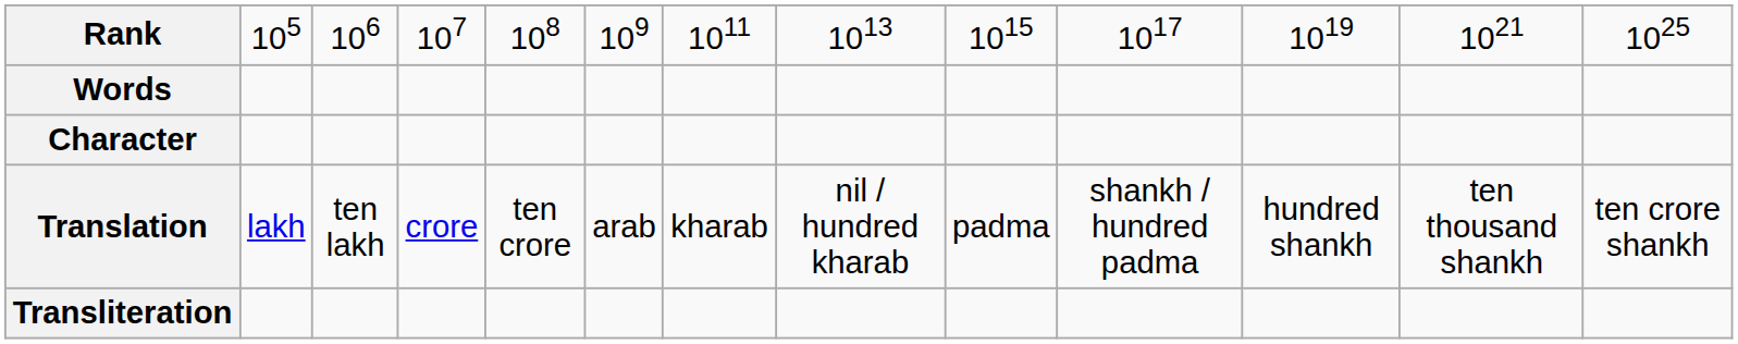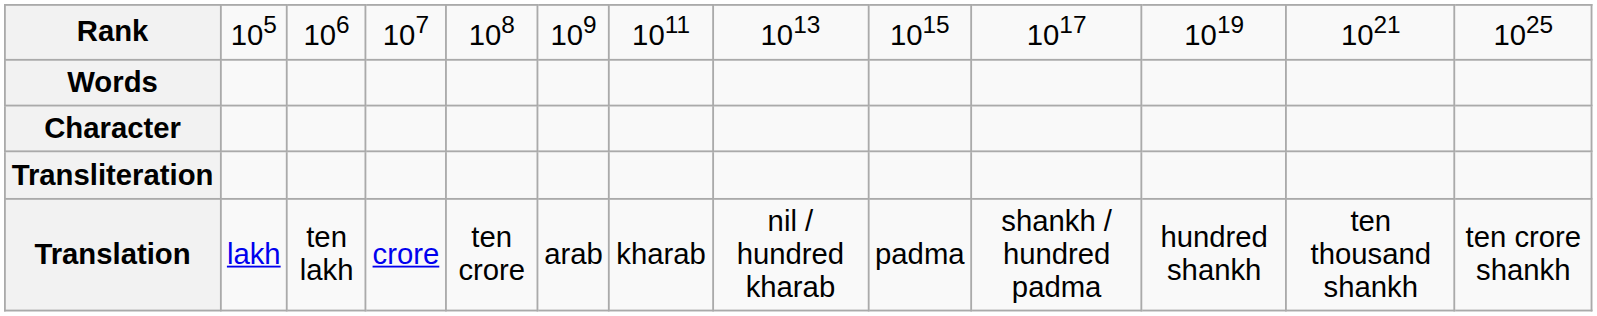 <table class="wikitable" style="text-align:center;">
 <tr>
 <th>Rank</th>
 <td>10<sup>5</sup></td>
 <td>10<sup>6</sup></td>
 <td>10<sup>7</sup></td>
 <td>10<sup>8</sup></td>
 <td>10<sup>9</sup></td>
 <td>10<sup>11</sup></td>
 <td>10<sup>13</sup></td>
 <td>10<sup>15</sup></td>
 <td>10<sup>17</sup></td>
 <td>10<sup>19</sup></td>
 <td>10<sup>21</sup></td>
 <td>10<sup>25</sup></td>
 </tr>
 <tr>
 <th>Words</th>
 <td></td>
 <td></td>
 <td></td>
 <td></td>
 <td></td>
 <td></td>
 <td></td>
 <td></td>
 <td></td>
 <td></td>
 <td></td>
 <td></td>
 </tr>
 <tr>
 <th>Character</th>
 <td></td>
 <td></td>
 <td></td>
 <td></td>
 <td></td>
 <td></td>
 <td></td>
 <td></td>
 <td></td>
 <td></td>
 <td></td>
 <td></td>
 </tr>
 <tr>
+<th>Transliteration</th>
+<td></td>
+<td></td>
+<td></td>
+<td></td>
+<td></td>
+<td></td>
+<td></td>
+<td></td>
+<td></td>
+<td></td>
+<td></td>
+<td></td>
+</tr>
+<tr>
 <th>Translation</th>
 <td><a href='#'>lakh</a></td>
 <td>ten lakh</td>
 <td><a href='#'>crore</a></td>
 <td>ten crore</td>
 <td>arab</td>
 <td>kharab</td>
 <td>nil / hundred kharab</td>
 <td>padma</td>
 <td>shankh / hundred padma</td>
 <td>hundred shankh</td>
 <td>ten thousand shankh</td>
 <td>ten crore shankh</td>
 </tr>
-<tr>
-<th>Transliteration</th>
-<td></td>
-<td></td>
-<td></td>
-<td></td>
-<td></td>
-<td></td>
-<td></td>
-<td></td>
-<td></td>
-<td></td>
-<td></td>
-<td></td>
-</tr>
 </table>
